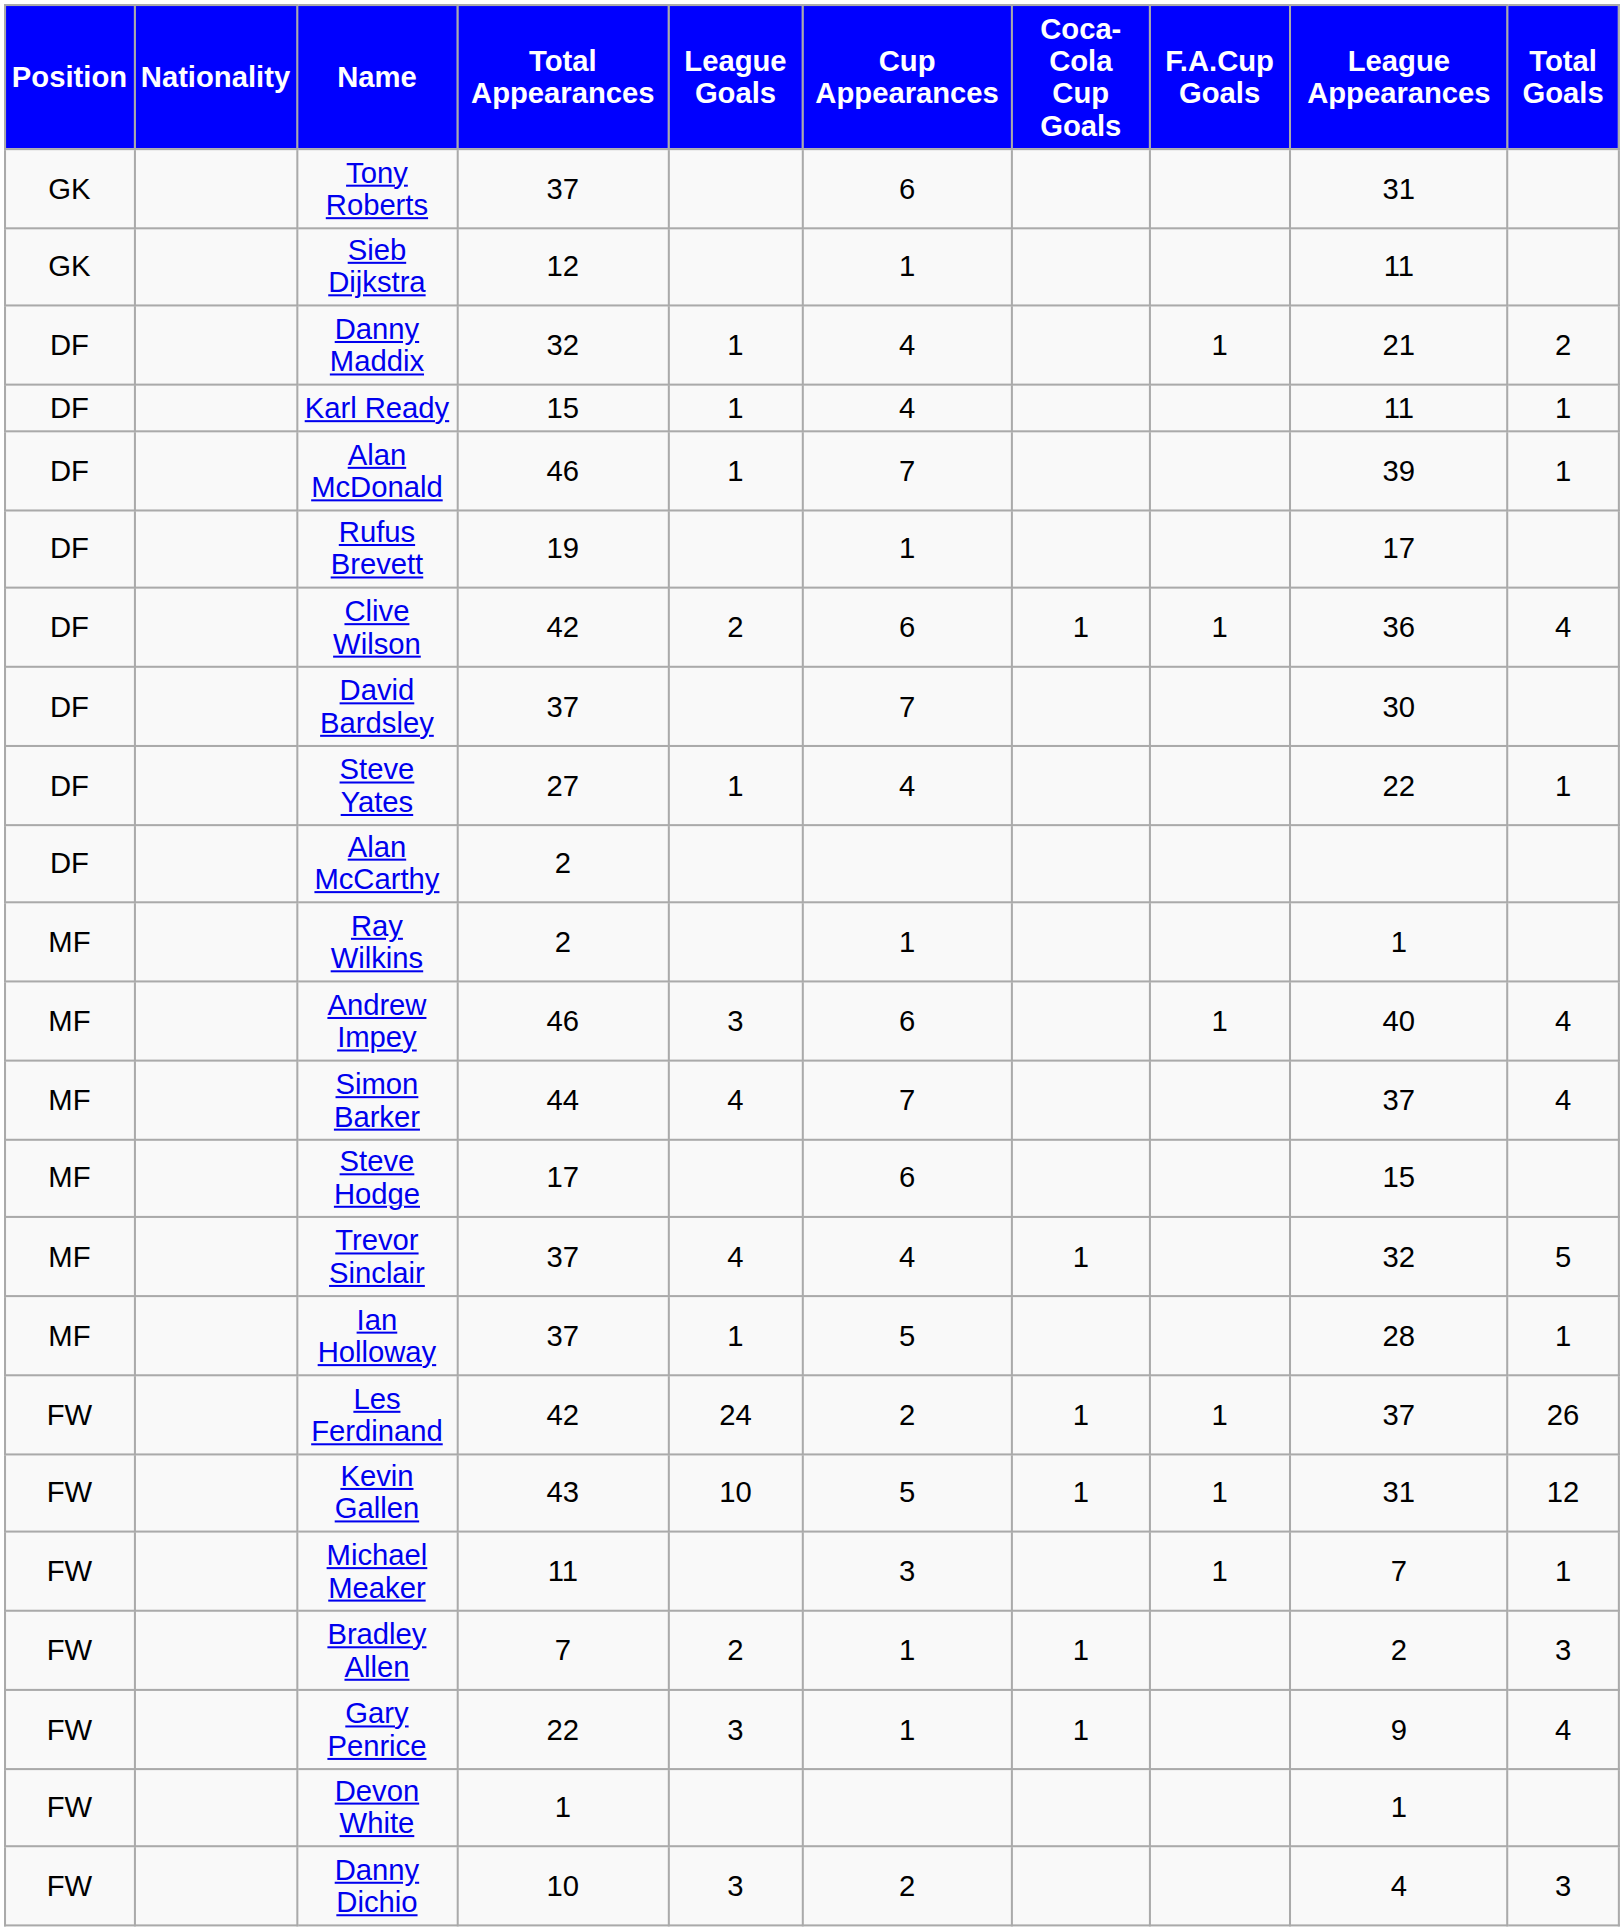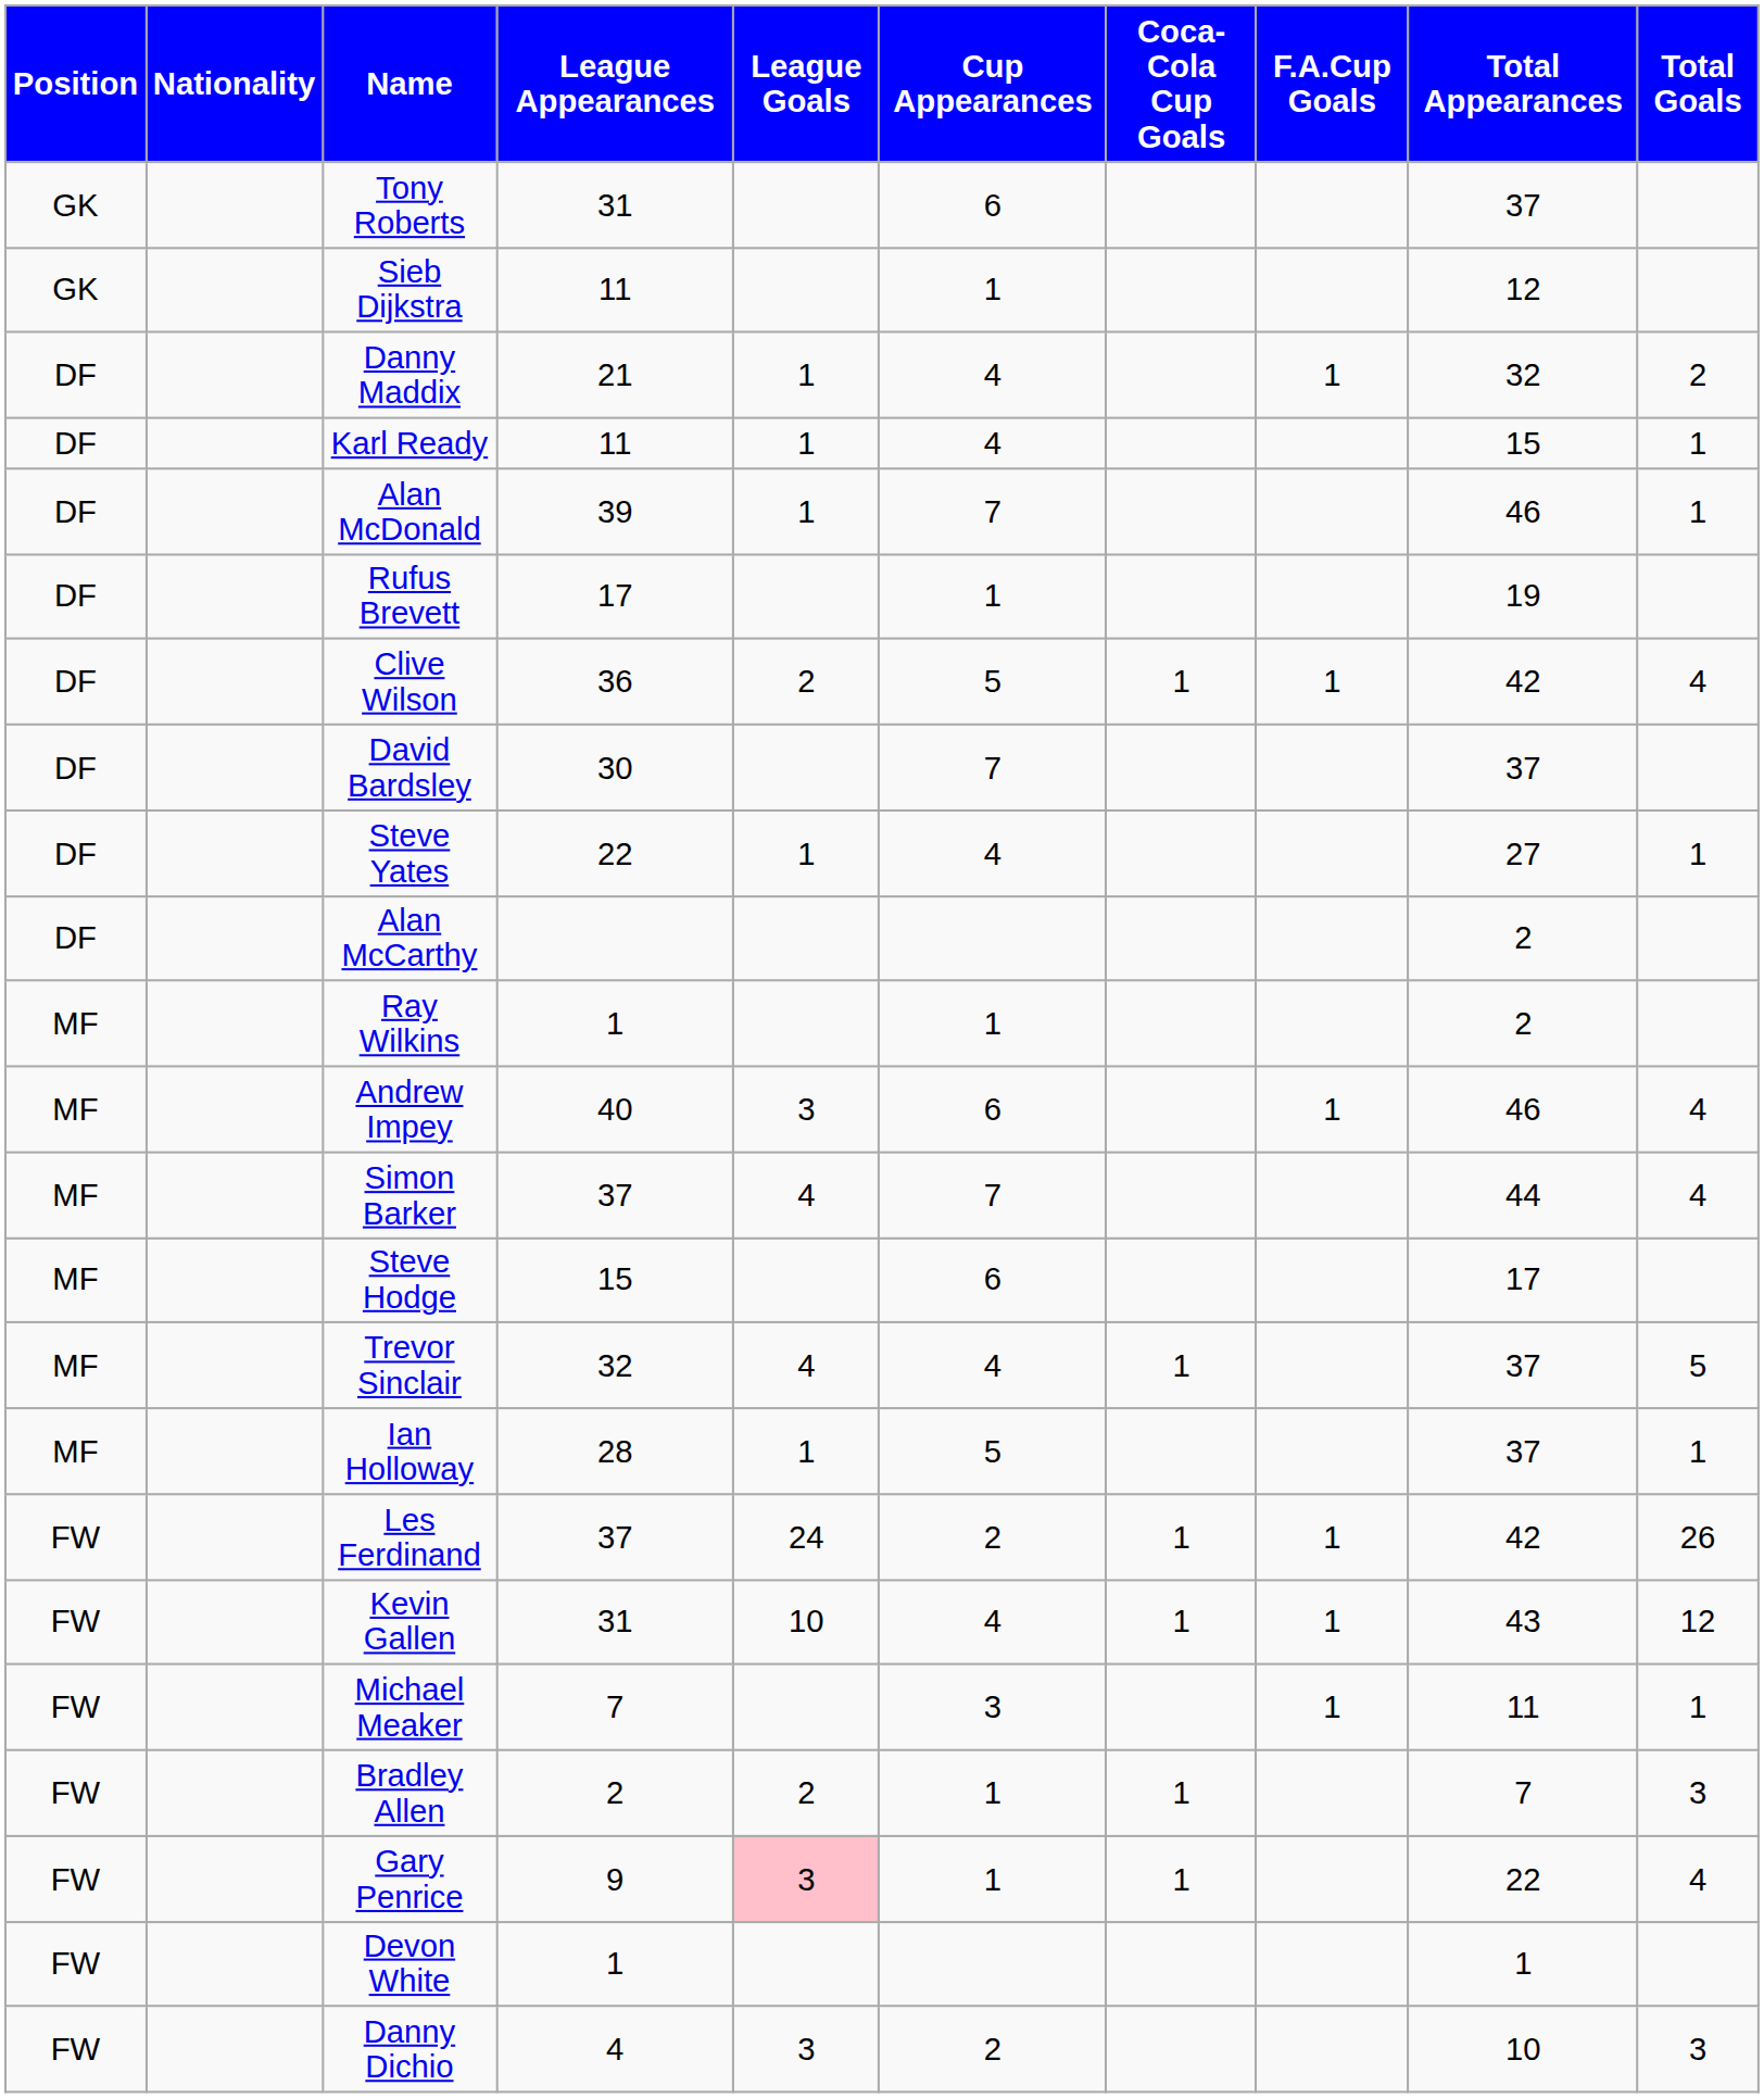 <table class="wikitable" style="text-align:center; font-size:90%; width:90%;">
 <tr>
 <th style="background:#0000FF; color:#FFFFFF; text-align:center;">Position</th>
 <th style="background:#0000FF; color:#FFFFFF; text-align:center;">Nationality</th>
 <th style="background:#0000FF; color:#FFFFFF; text-align:center;"><strong>Name</strong></th>
-<th style="background:#0000FF; color:#FFFFFF; text-align:center;">Total Appearances</th>
+<th style="background:#0000FF; color:#FFFFFF; text-align:center;">League Appearances</th>
 <th style="background:#0000FF; color:#FFFFFF; text-align:center;">League Goals</th>
 <th style="background:#0000FF; color:#FFFFFF; text-align:center;">Cup Appearances</th>
 <th style="background:#0000FF; color:#FFFFFF; text-align:center;">Coca-Cola Cup Goals</th>
 <th style="background:#0000FF; color:#FFFFFF; text-align:center;">F.A.Cup Goals</th>
-<th style="background:#0000FF; color:#FFFFFF; text-align:center;">League Appearances</th>
+<th style="background:#0000FF; color:#FFFFFF; text-align:center;">Total Appearances</th>
 <th style="background:#0000FF; color:#FFFFFF; text-align:center;">Total Goals</th>
 </tr>
 <tr>
 <td>GK</td>
 <td></td>
 <td><a href='#'>Tony Roberts</a></td>
-<td>37</td>
+<td>31</td>
 <td></td>
 <td>6</td>
 <td></td>
 <td></td>
-<td>31</td>
+<td>37</td>
 <td></td>
 </tr>
 <tr>
 <td>GK</td>
 <td></td>
 <td><a href='#'>Sieb Dijkstra</a></td>
-<td>12</td>
+<td>11</td>
 <td></td>
 <td>1</td>
 <td></td>
 <td></td>
-<td>11</td>
+<td>12</td>
 <td></td>
 </tr>
 <tr>
 <td>DF</td>
 <td></td>
 <td><a href='#'>Danny Maddix</a></td>
-<td>32</td>
+<td>21</td>
 <td>1</td>
 <td>4</td>
 <td></td>
 <td>1</td>
-<td>21</td>
+<td>32</td>
 <td>2</td>
 </tr>
 <tr>
 <td>DF</td>
 <td></td>
 <td><a href='#'>Karl Ready</a></td>
-<td>15</td>
+<td>11</td>
 <td>1</td>
 <td>4</td>
 <td></td>
 <td></td>
-<td>11</td>
+<td>15</td>
 <td>1</td>
 </tr>
 <tr>
 <td>DF</td>
 <td></td>
 <td><a href='#'>Alan McDonald</a></td>
-<td>46</td>
+<td>39</td>
 <td>1</td>
 <td>7</td>
 <td></td>
 <td></td>
-<td>39</td>
+<td>46</td>
 <td>1</td>
 </tr>
 <tr>
 <td>DF</td>
 <td></td>
 <td><a href='#'>Rufus Brevett</a></td>
+<td>17</td>
+<td></td>
+<td>1</td>
+<td></td>
+<td></td>
 <td>19</td>
 <td></td>
+</tr>
+<tr>
+<td>DF</td>
+<td></td>
+<td><a href='#'>Clive Wilson</a></td>
+<td>36</td>
+<td>2</td>
+<td>5</td>
 <td>1</td>
+<td>1</td>
+<td>42</td>
+<td>4</td>
+</tr>
+<tr>
+<td>DF</td>
+<td></td>
+<td><a href='#'>David Bardsley</a></td>
+<td>30</td>
+<td></td>
+<td>7</td>
+<td></td>
+<td></td>
+<td>37</td>
+<td></td>
+</tr>
+<tr>
+<td>DF</td>
+<td></td>
+<td><a href='#'>Steve Yates</a></td>
+<td>22</td>
+<td>1</td>
+<td>4</td>
+<td></td>
+<td></td>
+<td>27</td>
+<td>1</td>
+</tr>
+<tr>
+<td>DF</td>
+<td></td>
+<td><a href='#'>Alan McCarthy</a></td>
+<td></td>
+<td></td>
+<td></td>
+<td></td>
+<td></td>
+<td>2</td>
+<td></td>
+</tr>
+<tr>
+<td>MF</td>
+<td></td>
+<td><a href='#'>Ray Wilkins</a></td>
+<td>1</td>
+<td></td>
+<td>1</td>
+<td></td>
+<td></td>
+<td>2</td>
+<td></td>
+</tr>
+<tr>
+<td>MF</td>
+<td></td>
+<td><a href='#'>Andrew Impey</a></td>
+<td>40</td>
+<td>3</td>
+<td>6</td>
+<td></td>
+<td>1</td>
+<td>46</td>
+<td>4</td>
+</tr>
+<tr>
+<td>MF</td>
+<td></td>
+<td><a href='#'>Simon Barker</a></td>
+<td>37</td>
+<td>4</td>
+<td>7</td>
+<td></td>
+<td></td>
+<td>44</td>
+<td>4</td>
+</tr>
+<tr>
+<td>MF</td>
+<td></td>
+<td><a href='#'>Steve Hodge</a></td>
+<td>15</td>
+<td></td>
+<td>6</td>
 <td></td>
 <td></td>
 <td>17</td>
 <td></td>
 </tr>
 <tr>
-<td>DF</td>
-<td></td>
-<td><a href='#'>Clive Wilson</a></td>
-<td>42</td>
-<td>2</td>
-<td>6</td>
-<td>1</td>
-<td>1</td>
-<td>36</td>
-<td>4</td>
-</tr>
-<tr>
-<td>DF</td>
-<td></td>
-<td><a href='#'>David Bardsley</a></td>
-<td>37</td>
-<td></td>
-<td>7</td>
-<td></td>
-<td></td>
-<td>30</td>
-<td></td>
-</tr>
-<tr>
-<td>DF</td>
-<td></td>
-<td><a href='#'>Steve Yates</a></td>
-<td>27</td>
-<td>1</td>
-<td>4</td>
-<td></td>
-<td></td>
-<td>22</td>
-<td>1</td>
-</tr>
-<tr>
-<td>DF</td>
-<td></td>
-<td><a href='#'>Alan McCarthy</a></td>
-<td>2</td>
-<td></td>
-<td></td>
-<td></td>
-<td></td>
-<td></td>
-<td></td>
-</tr>
-<tr>
-<td>MF</td>
-<td></td>
-<td><a href='#'>Ray Wilkins</a></td>
-<td>2</td>
-<td></td>
-<td>1</td>
-<td></td>
-<td></td>
-<td>1</td>
-<td></td>
-</tr>
-<tr>
-<td>MF</td>
-<td></td>
-<td><a href='#'>Andrew Impey</a></td>
-<td>46</td>
-<td>3</td>
-<td>6</td>
-<td></td>
-<td>1</td>
-<td>40</td>
-<td>4</td>
-</tr>
-<tr>
-<td>MF</td>
-<td></td>
-<td><a href='#'>Simon Barker</a></td>
-<td>44</td>
-<td>4</td>
-<td>7</td>
-<td></td>
-<td></td>
-<td>37</td>
-<td>4</td>
-</tr>
-<tr>
-<td>MF</td>
-<td></td>
-<td><a href='#'>Steve Hodge</a></td>
-<td>17</td>
-<td></td>
-<td>6</td>
-<td></td>
-<td></td>
-<td>15</td>
-<td></td>
-</tr>
-<tr>
 <td>MF</td>
 <td></td>
 <td><a href='#'>Trevor Sinclair</a></td>
-<td>37</td>
+<td>32</td>
 <td>4</td>
 <td>4</td>
 <td>1</td>
 <td></td>
-<td>32</td>
+<td>37</td>
 <td>5</td>
 </tr>
 <tr>
 <td>MF</td>
 <td></td>
 <td><a href='#'>Ian Holloway</a></td>
-<td>37</td>
+<td>28</td>
 <td>1</td>
 <td>5</td>
 <td></td>
 <td></td>
-<td>28</td>
+<td>37</td>
 <td>1</td>
 </tr>
 <tr>
 <td>FW</td>
 <td></td>
 <td><a href='#'>Les Ferdinand</a></td>
-<td>42</td>
+<td>37</td>
 <td>24</td>
 <td>2</td>
 <td>1</td>
 <td>1</td>
-<td>37</td>
+<td>42</td>
 <td>26</td>
 </tr>
 <tr>
 <td>FW</td>
 <td></td>
 <td><a href='#'>Kevin Gallen</a></td>
-<td>43</td>
+<td>31</td>
 <td>10</td>
-<td>5</td>
+<td>4</td>
 <td>1</td>
 <td>1</td>
-<td>31</td>
+<td>43</td>
 <td>12</td>
 </tr>
 <tr>
 <td>FW</td>
 <td></td>
 <td><a href='#'>Michael Meaker</a></td>
-<td>11</td>
+<td>7</td>
 <td></td>
 <td>3</td>
 <td></td>
 <td>1</td>
-<td>7</td>
+<td>11</td>
 <td>1</td>
 </tr>
 <tr>
 <td>FW</td>
 <td></td>
 <td><a href='#'>Bradley Allen</a></td>
-<td>7</td>
+<td>2</td>
 <td>2</td>
 <td>1</td>
 <td>1</td>
 <td></td>
-<td>2</td>
+<td>7</td>
 <td>3</td>
 </tr>
 <tr>
 <td>FW</td>
 <td></td>
 <td><a href='#'>Gary Penrice</a></td>
-<td>22</td>
-<td>3</td>
+<td>9</td>
+<td style="background: pink;">3</td>
 <td>1</td>
 <td>1</td>
 <td></td>
-<td>9</td>
+<td>22</td>
 <td>4</td>
 </tr>
 <tr>
 <td>FW</td>
 <td></td>
 <td><a href='#'>Devon White</a></td>
 <td>1</td>
 <td></td>
 <td></td>
 <td></td>
 <td></td>
 <td>1</td>
 <td></td>
 </tr>
 <tr>
 <td>FW</td>
 <td></td>
 <td><a href='#'>Danny Dichio</a></td>
-<td>10</td>
+<td>4</td>
 <td>3</td>
 <td>2</td>
 <td></td>
 <td></td>
-<td>4</td>
+<td>10</td>
 <td>3</td>
 </tr>
 </table>
